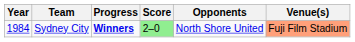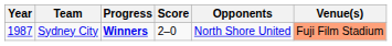 <table class="wikitable Sortable">
 <tr>
 <th>Year</th>
 <th>Team</th>
 <th>Progress</th>
 <th>Score</th>
 <th>Opponents</th>
 <th>Venue(s)</th>
 </tr>
 <tr>
-<td><a href='#'>1984</a></td>
+<td><a href='#'>1987</a></td>
 <td><a href='#'>Sydney City</a></td>
 <td><strong><a href='#'>Winners</a></strong></td>
-<td style="background: lightgreen;">2–0</td>
+<td>2–0</td>
 <td> <a href='#'>North Shore United</a></td>
 <td style="background: lightsalmon;">Fuji Film Stadium</td>
 </tr>
 </table>
